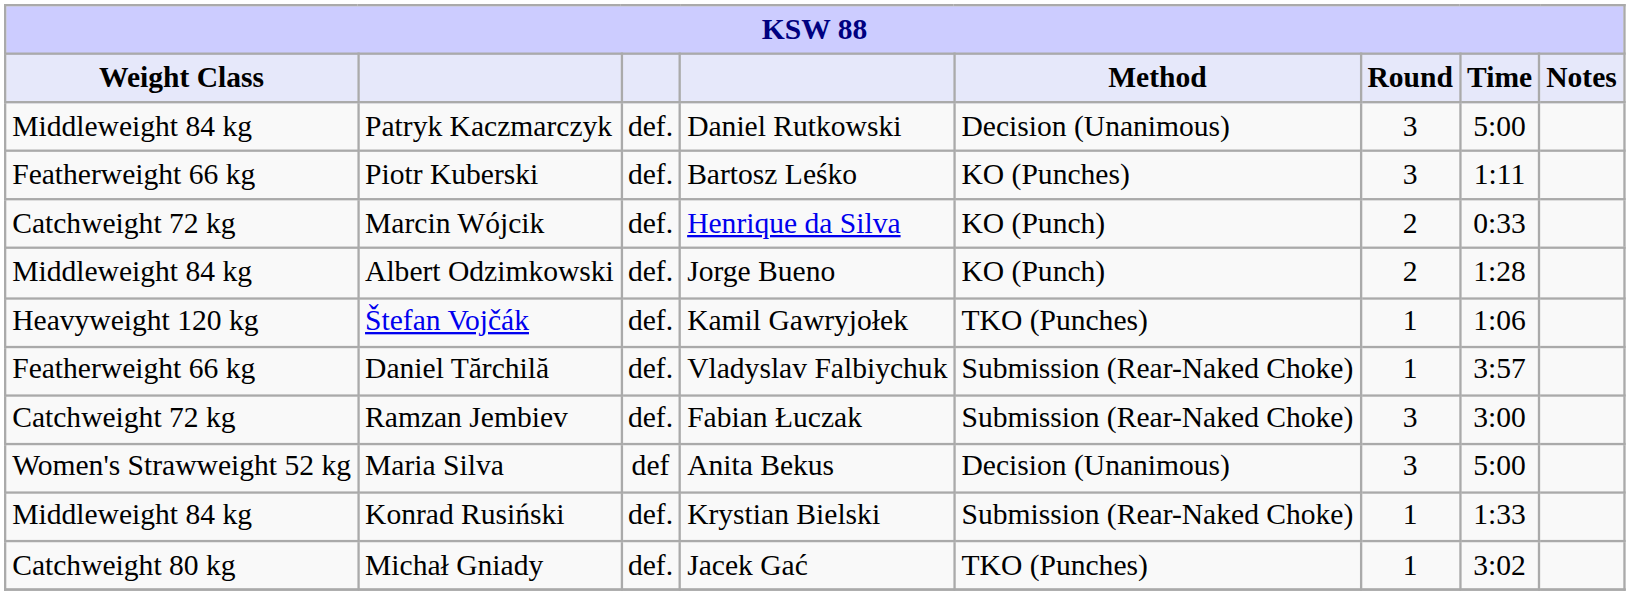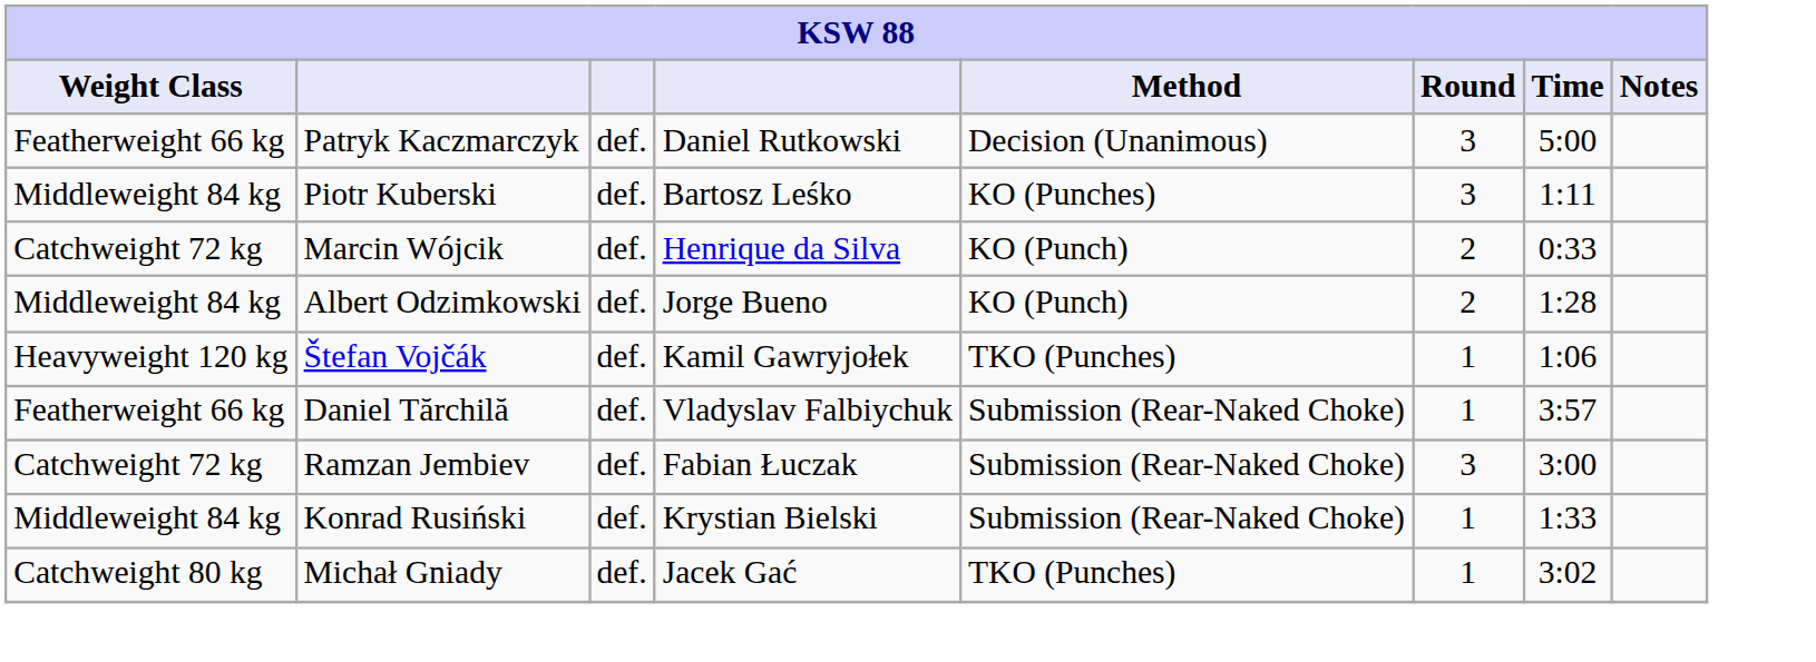 <table class="wikitable" style="font-size: 80%;">
 <tr>
 <th colspan="8" style="background-color: #ccf; color: #000080; text-align: center;"><strong>KSW 88</strong></th>
 </tr>
 <tr>
 <th colspan="1" style="background-color: #E6E8FA; color: #000000; text-align: center;">Weight Class</th>
 <th colspan="1" style="background-color: #E6E8FA; color: #000000; text-align: center;"></th>
 <th colspan="1" style="background-color: #E6E8FA; color: #000000; text-align: center;"></th>
 <th colspan="1" style="background-color: #E6E8FA; color: #000000; text-align: center;"></th>
 <th colspan="1" style="background-color: #E6E8FA; color: #000000; text-align: center;">Method</th>
 <th colspan="1" style="background-color: #E6E8FA; color: #000000; text-align: center;">Round</th>
 <th colspan="1" style="background-color: #E6E8FA; color: #000000; text-align: center;">Time</th>
 <th colspan="1" style="background-color: #E6E8FA; color: #000000; text-align: center;">Notes</th>
 </tr>
 <tr>
-<td>Middleweight 84 kg</td>
+<td>Featherweight 66 kg</td>
 <td> Patryk Kaczmarczyk</td>
 <td align=center>def.</td>
 <td> Daniel Rutkowski</td>
 <td>Decision (Unanimous)</td>
 <td align=center>3</td>
 <td align=center>5:00</td>
 <td></td>
 </tr>
 <tr>
-<td>Featherweight 66 kg</td>
+<td>Middleweight 84 kg</td>
 <td> Piotr Kuberski</td>
 <td align=center>def.</td>
 <td> Bartosz Leśko</td>
 <td>KO (Punches)</td>
 <td align=center>3</td>
 <td align=center>1:11</td>
 <td></td>
 </tr>
 <tr>
 <td>Catchweight 72 kg</td>
 <td> Marcin Wójcik</td>
 <td align=center>def.</td>
 <td> <a href='#'>Henrique da Silva</a></td>
 <td>KO (Punch)</td>
 <td align=center>2</td>
 <td align=center>0:33</td>
 </tr>
 <tr>
 <td>Middleweight 84 kg</td>
 <td> Albert Odzimkowski</td>
 <td align=center>def.</td>
 <td> Jorge Bueno</td>
 <td>KO (Punch)</td>
 <td align=center>2</td>
 <td align=center>1:28</td>
 <td></td>
 </tr>
 <tr>
 <td>Heavyweight 120 kg</td>
 <td> <a href='#'>Štefan Vojčák</a></td>
 <td align=center>def.</td>
 <td> Kamil Gawryjołek</td>
 <td>TKO (Punches)</td>
 <td align=center>1</td>
 <td align=center>1:06</td>
 <td></td>
 </tr>
 <tr>
 <td>Featherweight 66 kg</td>
 <td> Daniel Tărchilă</td>
 <td align=center>def.</td>
 <td> Vladyslav Falbiychuk</td>
 <td>Submission (Rear-Naked Choke)</td>
 <td align=center>1</td>
 <td align=center>3:57</td>
 <td></td>
 </tr>
 <tr>
 <td>Catchweight 72 kg</td>
 <td> Ramzan Jembiev</td>
 <td align=center>def.</td>
 <td> Fabian Łuczak</td>
 <td>Submission (Rear-Naked Choke)</td>
 <td align=center>3</td>
 <td align=center>3:00</td>
 <td></td>
 </tr>
 <tr>
-<td>Women's Strawweight 52 kg</td>
-<td> Maria Silva</td>
-<td align=center>def</td>
-<td> Anita Bekus</td>
-<td>Decision (Unanimous)</td>
-<td align=center>3</td>
-<td align=center>5:00</td>
-<td></td>
-</tr>
-<tr>
 <td>Middleweight 84 kg</td>
 <td> Konrad Rusiński</td>
 <td align=center>def.</td>
 <td> Krystian Bielski</td>
 <td>Submission (Rear-Naked Choke)</td>
 <td align=center>1</td>
 <td align=center>1:33</td>
 <td></td>
 </tr>
 <tr>
 <td>Catchweight 80 kg</td>
 <td> Michał Gniady</td>
 <td align=center>def.</td>
 <td> Jacek Gać</td>
 <td>TKO (Punches)</td>
 <td align=center>1</td>
 <td align=center>3:02</td>
 <td></td>
 </tr>
 <tr>
 </tr>
 </table>
